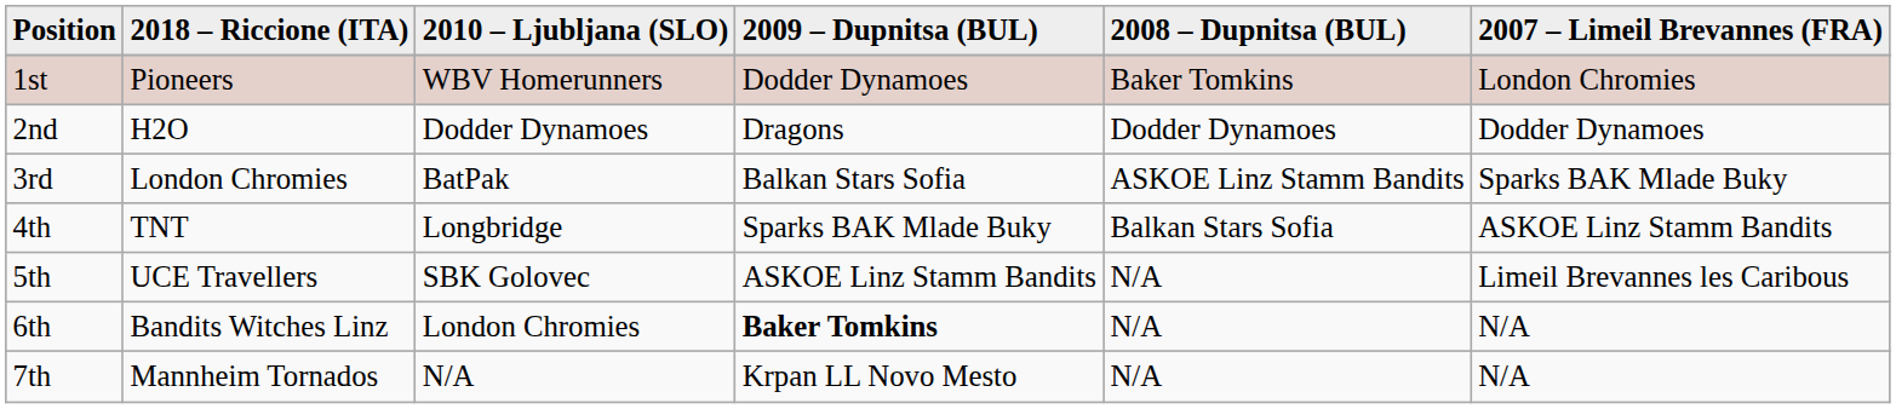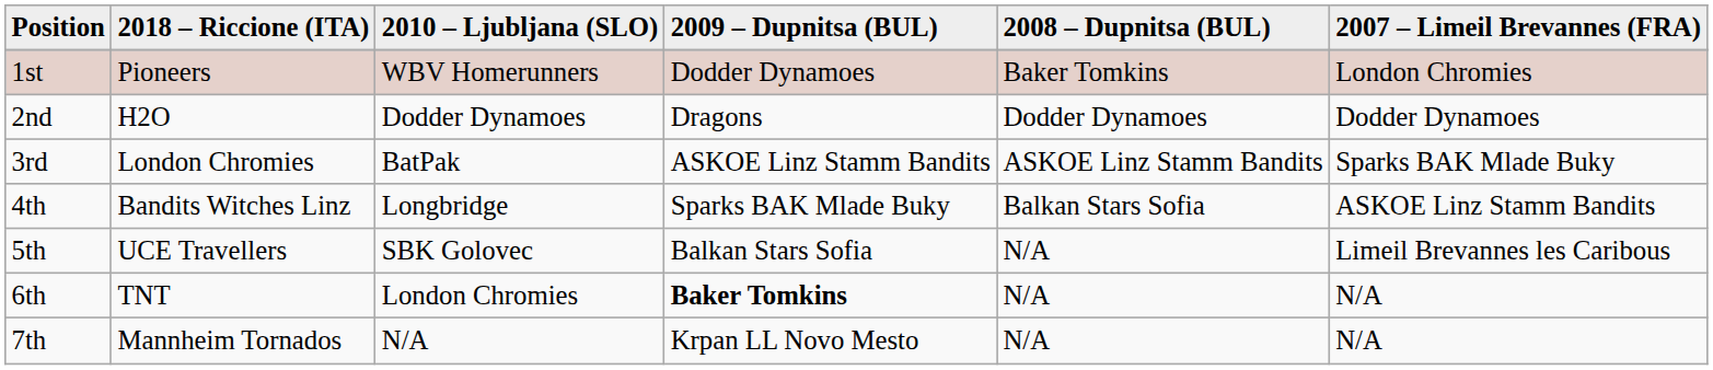 <table class="wikitable" style="font-size:95%;">
 <tr bgcolor="#eeeeee">
 <td><strong>Position</strong></td>
 <td><strong>2018 – Riccione (ITA)</strong></td>
 <td><strong>2010 – Ljubljana (SLO)</strong></td>
 <td><strong>2009 – Dupnitsa (BUL)</strong></td>
 <td><strong>2008 – Dupnitsa (BUL)</strong></td>
 <td><strong>2007 – Limeil Brevannes (FRA)</strong></td>
 </tr>
 <tr>
 </tr>
 <tr bgcolor="#e5d1cb">
 <td>1st</td>
 <td>Pioneers </td>
 <td>WBV Homerunners </td>
 <td>Dodder Dynamoes </td>
 <td>Baker Tomkins </td>
 <td>London Chromies </td>
 </tr>
 <tr>
 <td>2nd</td>
 <td>H2O </td>
 <td>Dodder Dynamoes </td>
 <td>Dragons </td>
 <td>Dodder Dynamoes </td>
 <td>Dodder Dynamoes </td>
 </tr>
 <tr>
 <td>3rd</td>
 <td>London Chromies </td>
 <td>BatPak </td>
-<td>Balkan Stars Sofia </td>
+<td>ASKOE Linz Stamm Bandits </td>
 <td>ASKOE Linz Stamm Bandits </td>
 <td>Sparks BAK Mlade Buky </td>
 </tr>
 <tr>
 <td>4th</td>
-<td>TNT </td>
+<td>Bandits Witches Linz </td>
 <td>Longbridge </td>
 <td>Sparks BAK Mlade Buky </td>
 <td>Balkan Stars Sofia </td>
 <td>ASKOE Linz Stamm Bandits </td>
 </tr>
 <tr>
 <td>5th</td>
 <td>UCE Travellers </td>
 <td>SBK Golovec </td>
-<td>ASKOE Linz Stamm Bandits </td>
+<td>Balkan Stars Sofia </td>
 <td>N/A</td>
 <td>Limeil Brevannes les Caribous </td>
 </tr>
 <tr>
 <td>6th</td>
-<td>Bandits Witches Linz </td>
+<td>TNT </td>
 <td>London Chromies </td>
 <td><strong>Baker Tomkins </strong></td>
 <td>N/A</td>
 <td>N/A</td>
 </tr>
 <tr>
 <td>7th</td>
 <td>Mannheim Tornados </td>
 <td>N/A</td>
 <td>Krpan LL Novo Mesto </td>
 <td>N/A</td>
 <td>N/A</td>
 </tr>
 </table>
